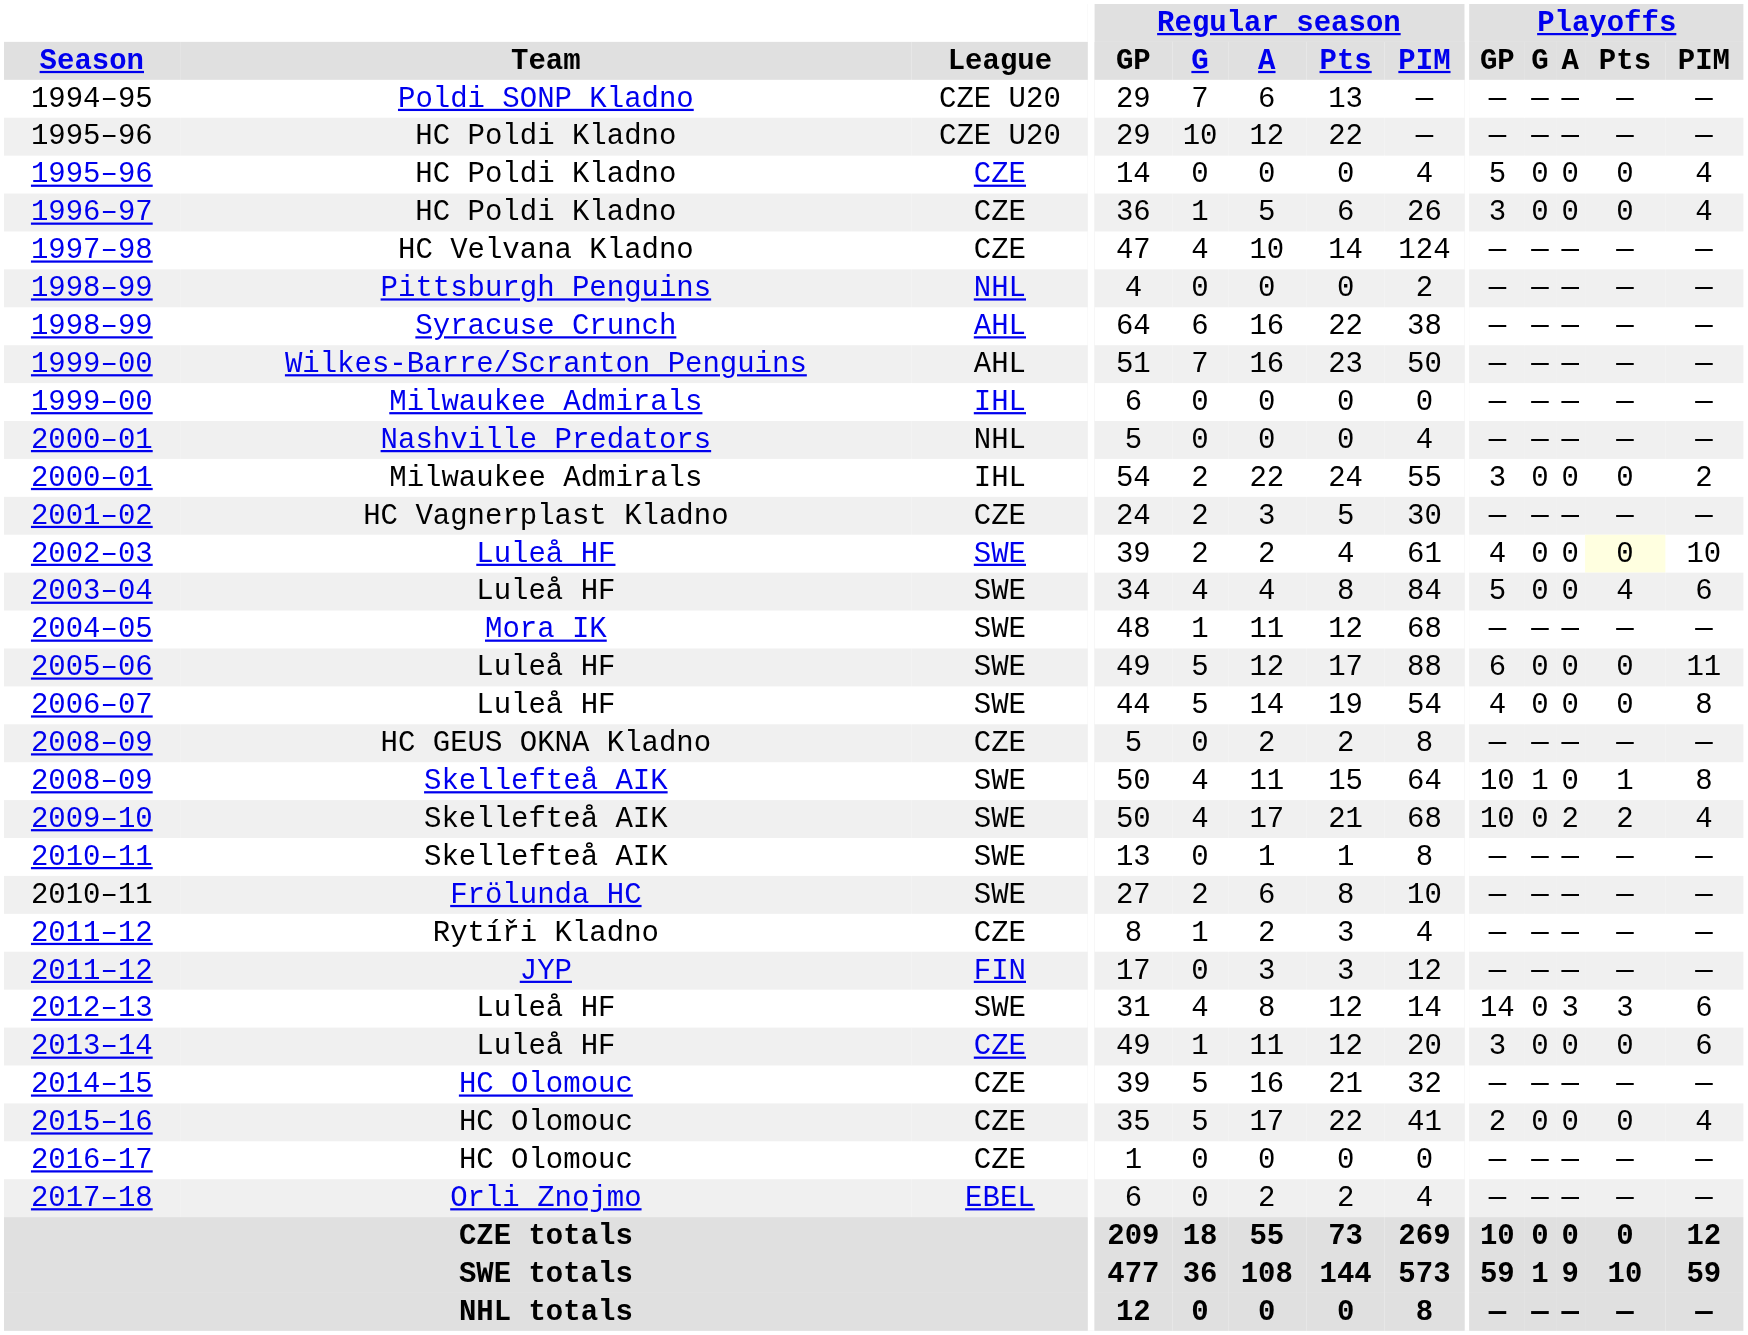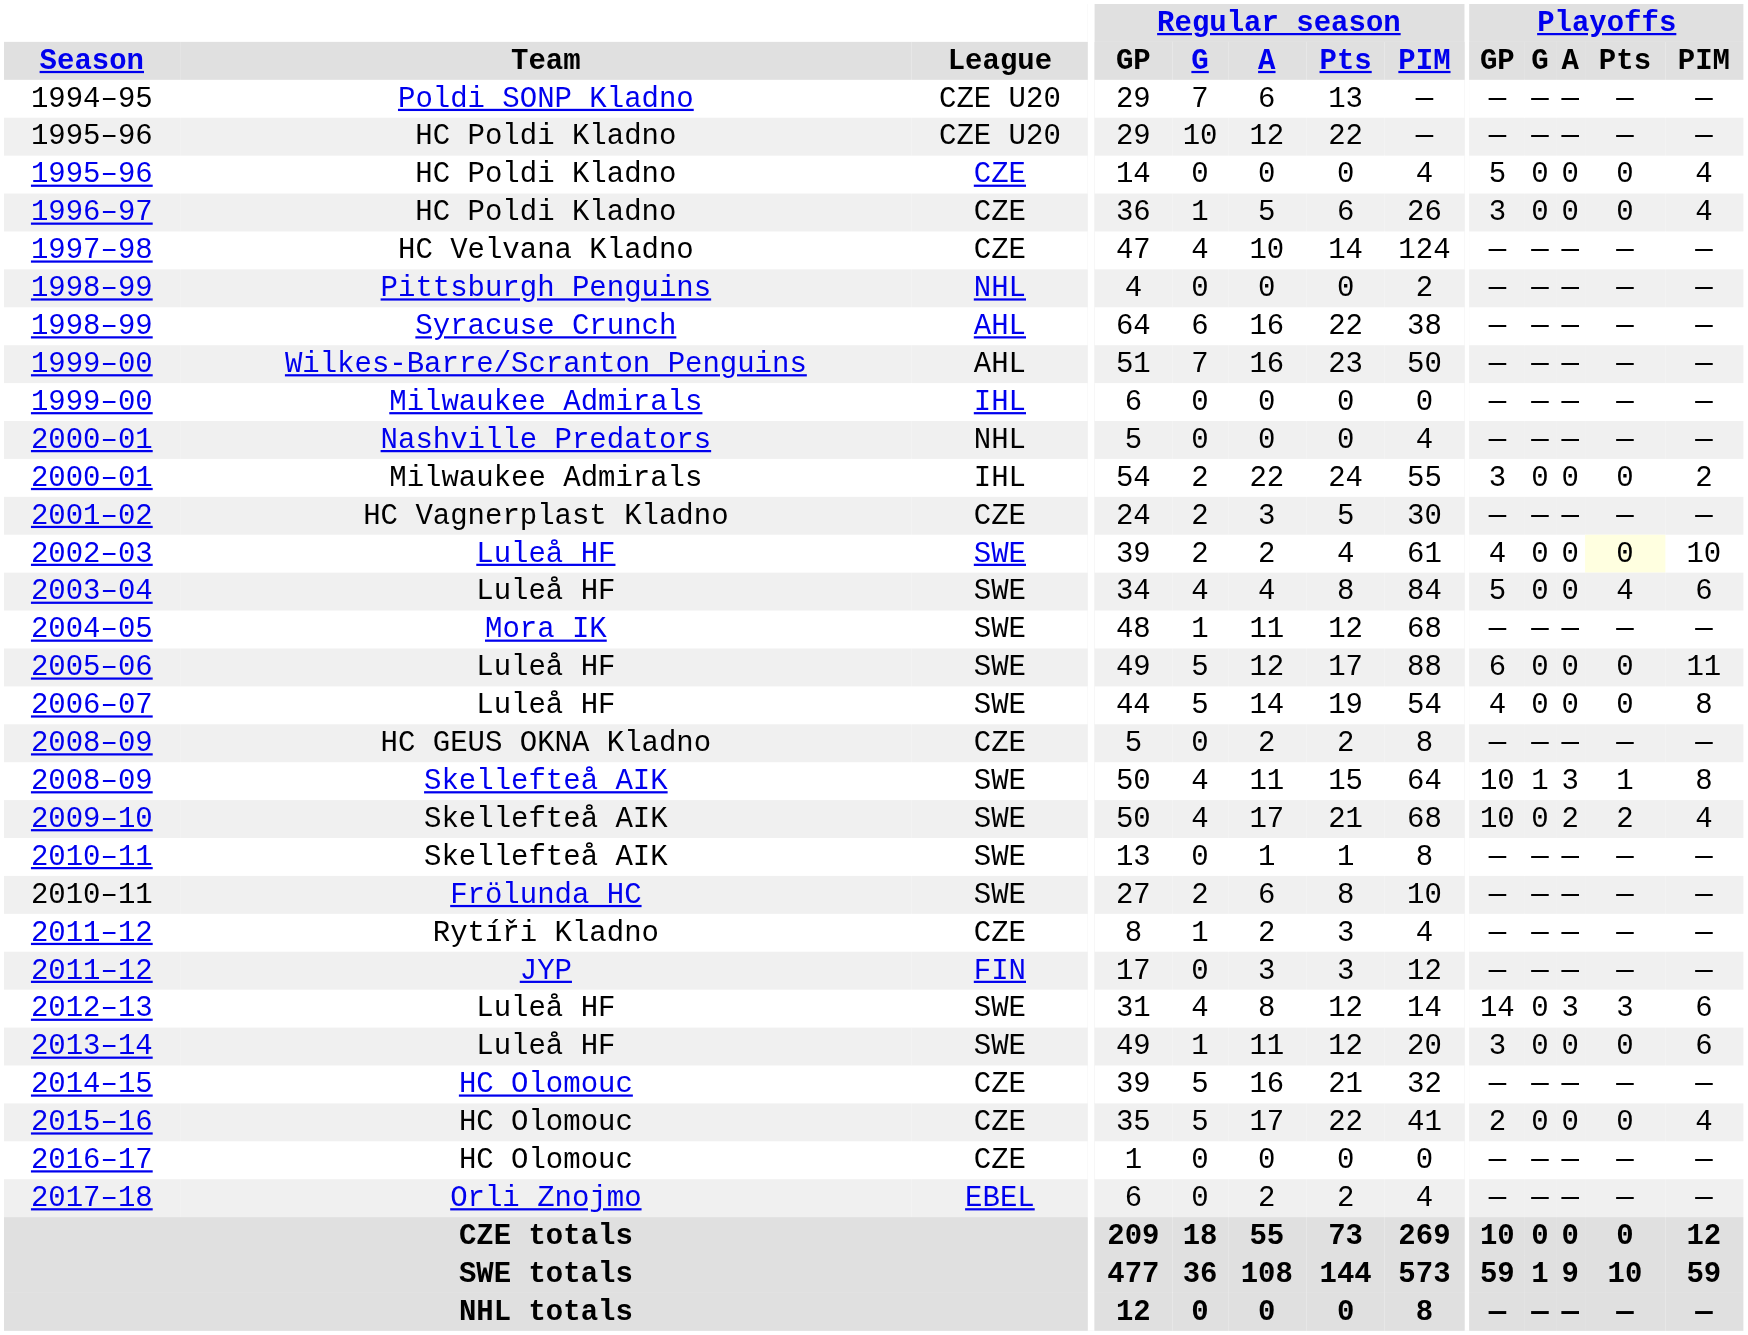 <table border="0" cellpadding="1" cellspacing="0" style="text-align:center; width:60em">
 <tr bgcolor="#e0e0e0">
 <th colspan="3" bgcolor="#ffffff"></th>
 <th rowspan="100" bgcolor="#ffffff"></th>
 <th colspan="5"><a href='#'>Regular season</a></th>
 <th rowspan="100" bgcolor="#ffffff"></th>
 <th colspan="5"><a href='#'>Playoffs</a></th>
 </tr>
 <tr bgcolor="#e0e0e0">
 <th><a href='#'>Season</a></th>
 <th>Team</th>
 <th>League</th>
 <th>GP</th>
 <th><a href='#'>G</a></th>
 <th><a href='#'>A</a></th>
 <th><a href='#'>Pts</a></th>
 <th><a href='#'>PIM</a></th>
 <th>GP</th>
 <th>G</th>
 <th>A</th>
 <th>Pts</th>
 <th>PIM</th>
 </tr>
 <tr>
 <td>1994–95</td>
 <td><a href='#'>Poldi SONP Kladno</a></td>
 <td>CZE U20</td>
 <td>29</td>
 <td>7</td>
 <td>6</td>
 <td>13</td>
 <td>—</td>
 <td>—</td>
 <td>—</td>
 <td>—</td>
 <td>—</td>
 <td>—</td>
 </tr>
 <tr bgcolor="#f0f0f0">
 <td>1995–96</td>
 <td>HC Poldi Kladno</td>
 <td>CZE U20</td>
 <td>29</td>
 <td>10</td>
 <td>12</td>
 <td>22</td>
 <td>—</td>
 <td>—</td>
 <td>—</td>
 <td>—</td>
 <td>—</td>
 <td>—</td>
 </tr>
 <tr>
 <td><a href='#'>1995–96</a></td>
 <td>HC Poldi Kladno</td>
 <td><a href='#'>CZE</a></td>
 <td>14</td>
 <td>0</td>
 <td>0</td>
 <td>0</td>
 <td>4</td>
 <td>5</td>
 <td>0</td>
 <td>0</td>
 <td>0</td>
 <td>4</td>
 </tr>
 <tr bgcolor="#f0f0f0">
 <td><a href='#'>1996–97</a></td>
 <td>HC Poldi Kladno</td>
 <td>CZE</td>
 <td>36</td>
 <td>1</td>
 <td>5</td>
 <td>6</td>
 <td>26</td>
 <td>3</td>
 <td>0</td>
 <td>0</td>
 <td>0</td>
 <td>4</td>
 </tr>
 <tr>
 <td><a href='#'>1997–98</a></td>
 <td>HC Velvana Kladno</td>
 <td>CZE</td>
 <td>47</td>
 <td>4</td>
 <td>10</td>
 <td>14</td>
 <td>124</td>
 <td>—</td>
 <td>—</td>
 <td>—</td>
 <td>—</td>
 <td>—</td>
 </tr>
 <tr bgcolor="#f0f0f0">
 <td><a href='#'>1998–99</a></td>
 <td><a href='#'>Pittsburgh Penguins</a></td>
 <td><a href='#'>NHL</a></td>
 <td>4</td>
 <td>0</td>
 <td>0</td>
 <td>0</td>
 <td>2</td>
 <td>—</td>
 <td>—</td>
 <td>—</td>
 <td>—</td>
 <td>—</td>
 </tr>
 <tr>
 <td><a href='#'>1998–99</a></td>
 <td><a href='#'>Syracuse Crunch</a></td>
 <td><a href='#'>AHL</a></td>
 <td>64</td>
 <td>6</td>
 <td>16</td>
 <td>22</td>
 <td>38</td>
 <td>—</td>
 <td>—</td>
 <td>—</td>
 <td>—</td>
 <td>—</td>
 </tr>
 <tr bgcolor="#f0f0f0">
 <td><a href='#'>1999–00</a></td>
 <td><a href='#'>Wilkes-Barre/Scranton Penguins</a></td>
 <td>AHL</td>
 <td>51</td>
 <td>7</td>
 <td>16</td>
 <td>23</td>
 <td>50</td>
 <td>—</td>
 <td>—</td>
 <td>—</td>
 <td>—</td>
 <td>—</td>
 </tr>
 <tr>
 <td><a href='#'>1999–00</a></td>
 <td><a href='#'>Milwaukee Admirals</a></td>
 <td><a href='#'>IHL</a></td>
 <td>6</td>
 <td>0</td>
 <td>0</td>
 <td>0</td>
 <td>0</td>
 <td>—</td>
 <td>—</td>
 <td>—</td>
 <td>—</td>
 <td>—</td>
 </tr>
 <tr bgcolor="#f0f0f0">
 <td><a href='#'>2000–01</a></td>
 <td><a href='#'>Nashville Predators</a></td>
 <td>NHL</td>
 <td>5</td>
 <td>0</td>
 <td>0</td>
 <td>0</td>
 <td>4</td>
 <td>—</td>
 <td>—</td>
 <td>—</td>
 <td>—</td>
 <td>—</td>
 </tr>
 <tr>
 <td><a href='#'>2000–01</a></td>
 <td>Milwaukee Admirals</td>
 <td>IHL</td>
 <td>54</td>
 <td>2</td>
 <td>22</td>
 <td>24</td>
 <td>55</td>
 <td>3</td>
 <td>0</td>
 <td>0</td>
 <td>0</td>
 <td>2</td>
 </tr>
 <tr bgcolor="#f0f0f0">
 <td><a href='#'>2001–02</a></td>
 <td>HC Vagnerplast Kladno</td>
 <td>CZE</td>
 <td>24</td>
 <td>2</td>
 <td>3</td>
 <td>5</td>
 <td>30</td>
 <td>—</td>
 <td>—</td>
 <td>—</td>
 <td>—</td>
 <td>—</td>
 </tr>
 <tr>
 <td><a href='#'>2002–03</a></td>
 <td><a href='#'>Luleå HF</a></td>
 <td><a href='#'>SWE</a></td>
 <td>39</td>
 <td>2</td>
 <td>2</td>
 <td>4</td>
 <td>61</td>
 <td>4</td>
 <td>0</td>
 <td>0</td>
 <td style="background: lightyellow;">0</td>
 <td>10</td>
 </tr>
 <tr bgcolor="#f0f0f0">
 <td><a href='#'>2003–04</a></td>
 <td>Luleå HF</td>
 <td>SWE</td>
 <td>34</td>
 <td>4</td>
 <td>4</td>
 <td>8</td>
 <td>84</td>
 <td>5</td>
 <td>0</td>
 <td>0</td>
 <td>4</td>
 <td>6</td>
 </tr>
 <tr>
 <td><a href='#'>2004–05</a></td>
 <td><a href='#'>Mora IK</a></td>
 <td>SWE</td>
 <td>48</td>
 <td>1</td>
 <td>11</td>
 <td>12</td>
 <td>68</td>
 <td>—</td>
 <td>—</td>
 <td>—</td>
 <td>—</td>
 <td>—</td>
 </tr>
 <tr bgcolor="#f0f0f0">
 <td><a href='#'>2005–06</a></td>
 <td>Luleå HF</td>
 <td>SWE</td>
 <td>49</td>
 <td>5</td>
 <td>12</td>
 <td>17</td>
 <td>88</td>
 <td>6</td>
 <td>0</td>
 <td>0</td>
 <td>0</td>
 <td>11</td>
 </tr>
 <tr>
 <td><a href='#'>2006–07</a></td>
 <td>Luleå HF</td>
 <td>SWE</td>
 <td>44</td>
 <td>5</td>
 <td>14</td>
 <td>19</td>
 <td>54</td>
 <td>4</td>
 <td>0</td>
 <td>0</td>
 <td>0</td>
 <td>8</td>
 </tr>
 <tr bgcolor="#f0f0f0">
 <td><a href='#'>2008–09</a></td>
 <td>HC GEUS OKNA Kladno</td>
 <td>CZE</td>
 <td>5</td>
 <td>0</td>
 <td>2</td>
 <td>2</td>
 <td>8</td>
 <td>—</td>
 <td>—</td>
 <td>—</td>
 <td>—</td>
 <td>—</td>
 </tr>
 <tr>
 <td><a href='#'>2008–09</a></td>
 <td><a href='#'>Skellefteå AIK</a></td>
 <td>SWE</td>
 <td>50</td>
 <td>4</td>
 <td>11</td>
 <td>15</td>
 <td>64</td>
 <td>10</td>
 <td>1</td>
-<td>0</td>
+<td>3</td>
 <td>1</td>
 <td>8</td>
 </tr>
 <tr bgcolor="#f0f0f0">
 <td><a href='#'>2009–10</a></td>
 <td>Skellefteå AIK</td>
 <td>SWE</td>
 <td>50</td>
 <td>4</td>
 <td>17</td>
 <td>21</td>
 <td>68</td>
 <td>10</td>
 <td>0</td>
 <td>2</td>
 <td>2</td>
 <td>4</td>
 </tr>
 <tr>
 <td><a href='#'>2010–11</a></td>
 <td>Skellefteå AIK</td>
 <td>SWE</td>
 <td>13</td>
 <td>0</td>
 <td>1</td>
 <td>1</td>
 <td>8</td>
 <td>—</td>
 <td>—</td>
 <td>—</td>
 <td>—</td>
 <td>—</td>
 </tr>
 <tr bgcolor="#f0f0f0">
 <td>2010–11</td>
 <td><a href='#'>Frölunda HC</a></td>
 <td>SWE</td>
 <td>27</td>
 <td>2</td>
 <td>6</td>
 <td>8</td>
 <td>10</td>
 <td>—</td>
 <td>—</td>
 <td>—</td>
 <td>—</td>
 <td>—</td>
 </tr>
 <tr>
 <td><a href='#'>2011–12</a></td>
 <td>Rytíři Kladno</td>
 <td>CZE</td>
 <td>8</td>
 <td>1</td>
 <td>2</td>
 <td>3</td>
 <td>4</td>
 <td>—</td>
 <td>—</td>
 <td>—</td>
 <td>—</td>
 <td>—</td>
 </tr>
 <tr bgcolor="#f0f0f0">
 <td><a href='#'>2011–12</a></td>
 <td><a href='#'>JYP</a></td>
 <td><a href='#'>FIN</a></td>
 <td>17</td>
 <td>0</td>
 <td>3</td>
 <td>3</td>
 <td>12</td>
 <td>—</td>
 <td>—</td>
 <td>—</td>
 <td>—</td>
 <td>—</td>
 </tr>
 <tr>
 <td><a href='#'>2012–13</a></td>
 <td>Luleå HF</td>
 <td>SWE</td>
 <td>31</td>
 <td>4</td>
 <td>8</td>
 <td>12</td>
 <td>14</td>
 <td>14</td>
 <td>0</td>
 <td>3</td>
 <td>3</td>
 <td>6</td>
 </tr>
 <tr bgcolor="#f0f0f0">
 <td><a href='#'>2013–14</a></td>
 <td>Luleå HF</td>
-<td><a href='#'>CZE</a></td>
+<td>SWE</td>
 <td>49</td>
 <td>1</td>
 <td>11</td>
 <td>12</td>
 <td>20</td>
 <td>3</td>
 <td>0</td>
 <td>0</td>
 <td>0</td>
 <td>6</td>
 </tr>
 <tr>
 <td><a href='#'>2014–15</a></td>
 <td><a href='#'>HC Olomouc</a></td>
 <td>CZE</td>
 <td>39</td>
 <td>5</td>
 <td>16</td>
 <td>21</td>
 <td>32</td>
 <td>—</td>
 <td>—</td>
 <td>—</td>
 <td>—</td>
 <td>—</td>
 </tr>
 <tr bgcolor="#f0f0f0">
 <td><a href='#'>2015–16</a></td>
 <td>HC Olomouc</td>
 <td>CZE</td>
 <td>35</td>
 <td>5</td>
 <td>17</td>
 <td>22</td>
 <td>41</td>
 <td>2</td>
 <td>0</td>
 <td>0</td>
 <td>0</td>
 <td>4</td>
 </tr>
 <tr>
 <td><a href='#'>2016–17</a></td>
 <td>HC Olomouc</td>
 <td>CZE</td>
 <td>1</td>
 <td>0</td>
 <td>0</td>
 <td>0</td>
 <td>0</td>
 <td>—</td>
 <td>—</td>
 <td>—</td>
 <td>—</td>
 <td>—</td>
 </tr>
 <tr bgcolor="#f0f0f0">
 <td><a href='#'>2017–18</a></td>
 <td><a href='#'>Orli Znojmo</a></td>
 <td><a href='#'>EBEL</a></td>
 <td>6</td>
 <td>0</td>
 <td>2</td>
 <td>2</td>
 <td>4</td>
 <td>—</td>
 <td>—</td>
 <td>—</td>
 <td>—</td>
 <td>—</td>
 </tr>
 <tr bgcolor="#e0e0e0">
 <th colspan="3">CZE totals</th>
 <th>209</th>
 <th>18</th>
 <th>55</th>
 <th>73</th>
 <th>269</th>
 <th>10</th>
 <th>0</th>
 <th>0</th>
 <th>0</th>
 <th>12</th>
 </tr>
 <tr bgcolor="#e0e0e0">
 <th colspan="3">SWE totals</th>
 <th>477</th>
 <th>36</th>
 <th>108</th>
 <th>144</th>
 <th>573</th>
 <th>59</th>
 <th>1</th>
 <th>9</th>
 <th>10</th>
 <th>59</th>
 </tr>
 <tr bgcolor="#e0e0e0">
 <th colspan="3">NHL totals</th>
 <th>12</th>
 <th>0</th>
 <th>0</th>
 <th>0</th>
 <th>8</th>
 <th>—</th>
 <th>—</th>
 <th>—</th>
 <th>—</th>
 <th>—</th>
 </tr>
 </table>
